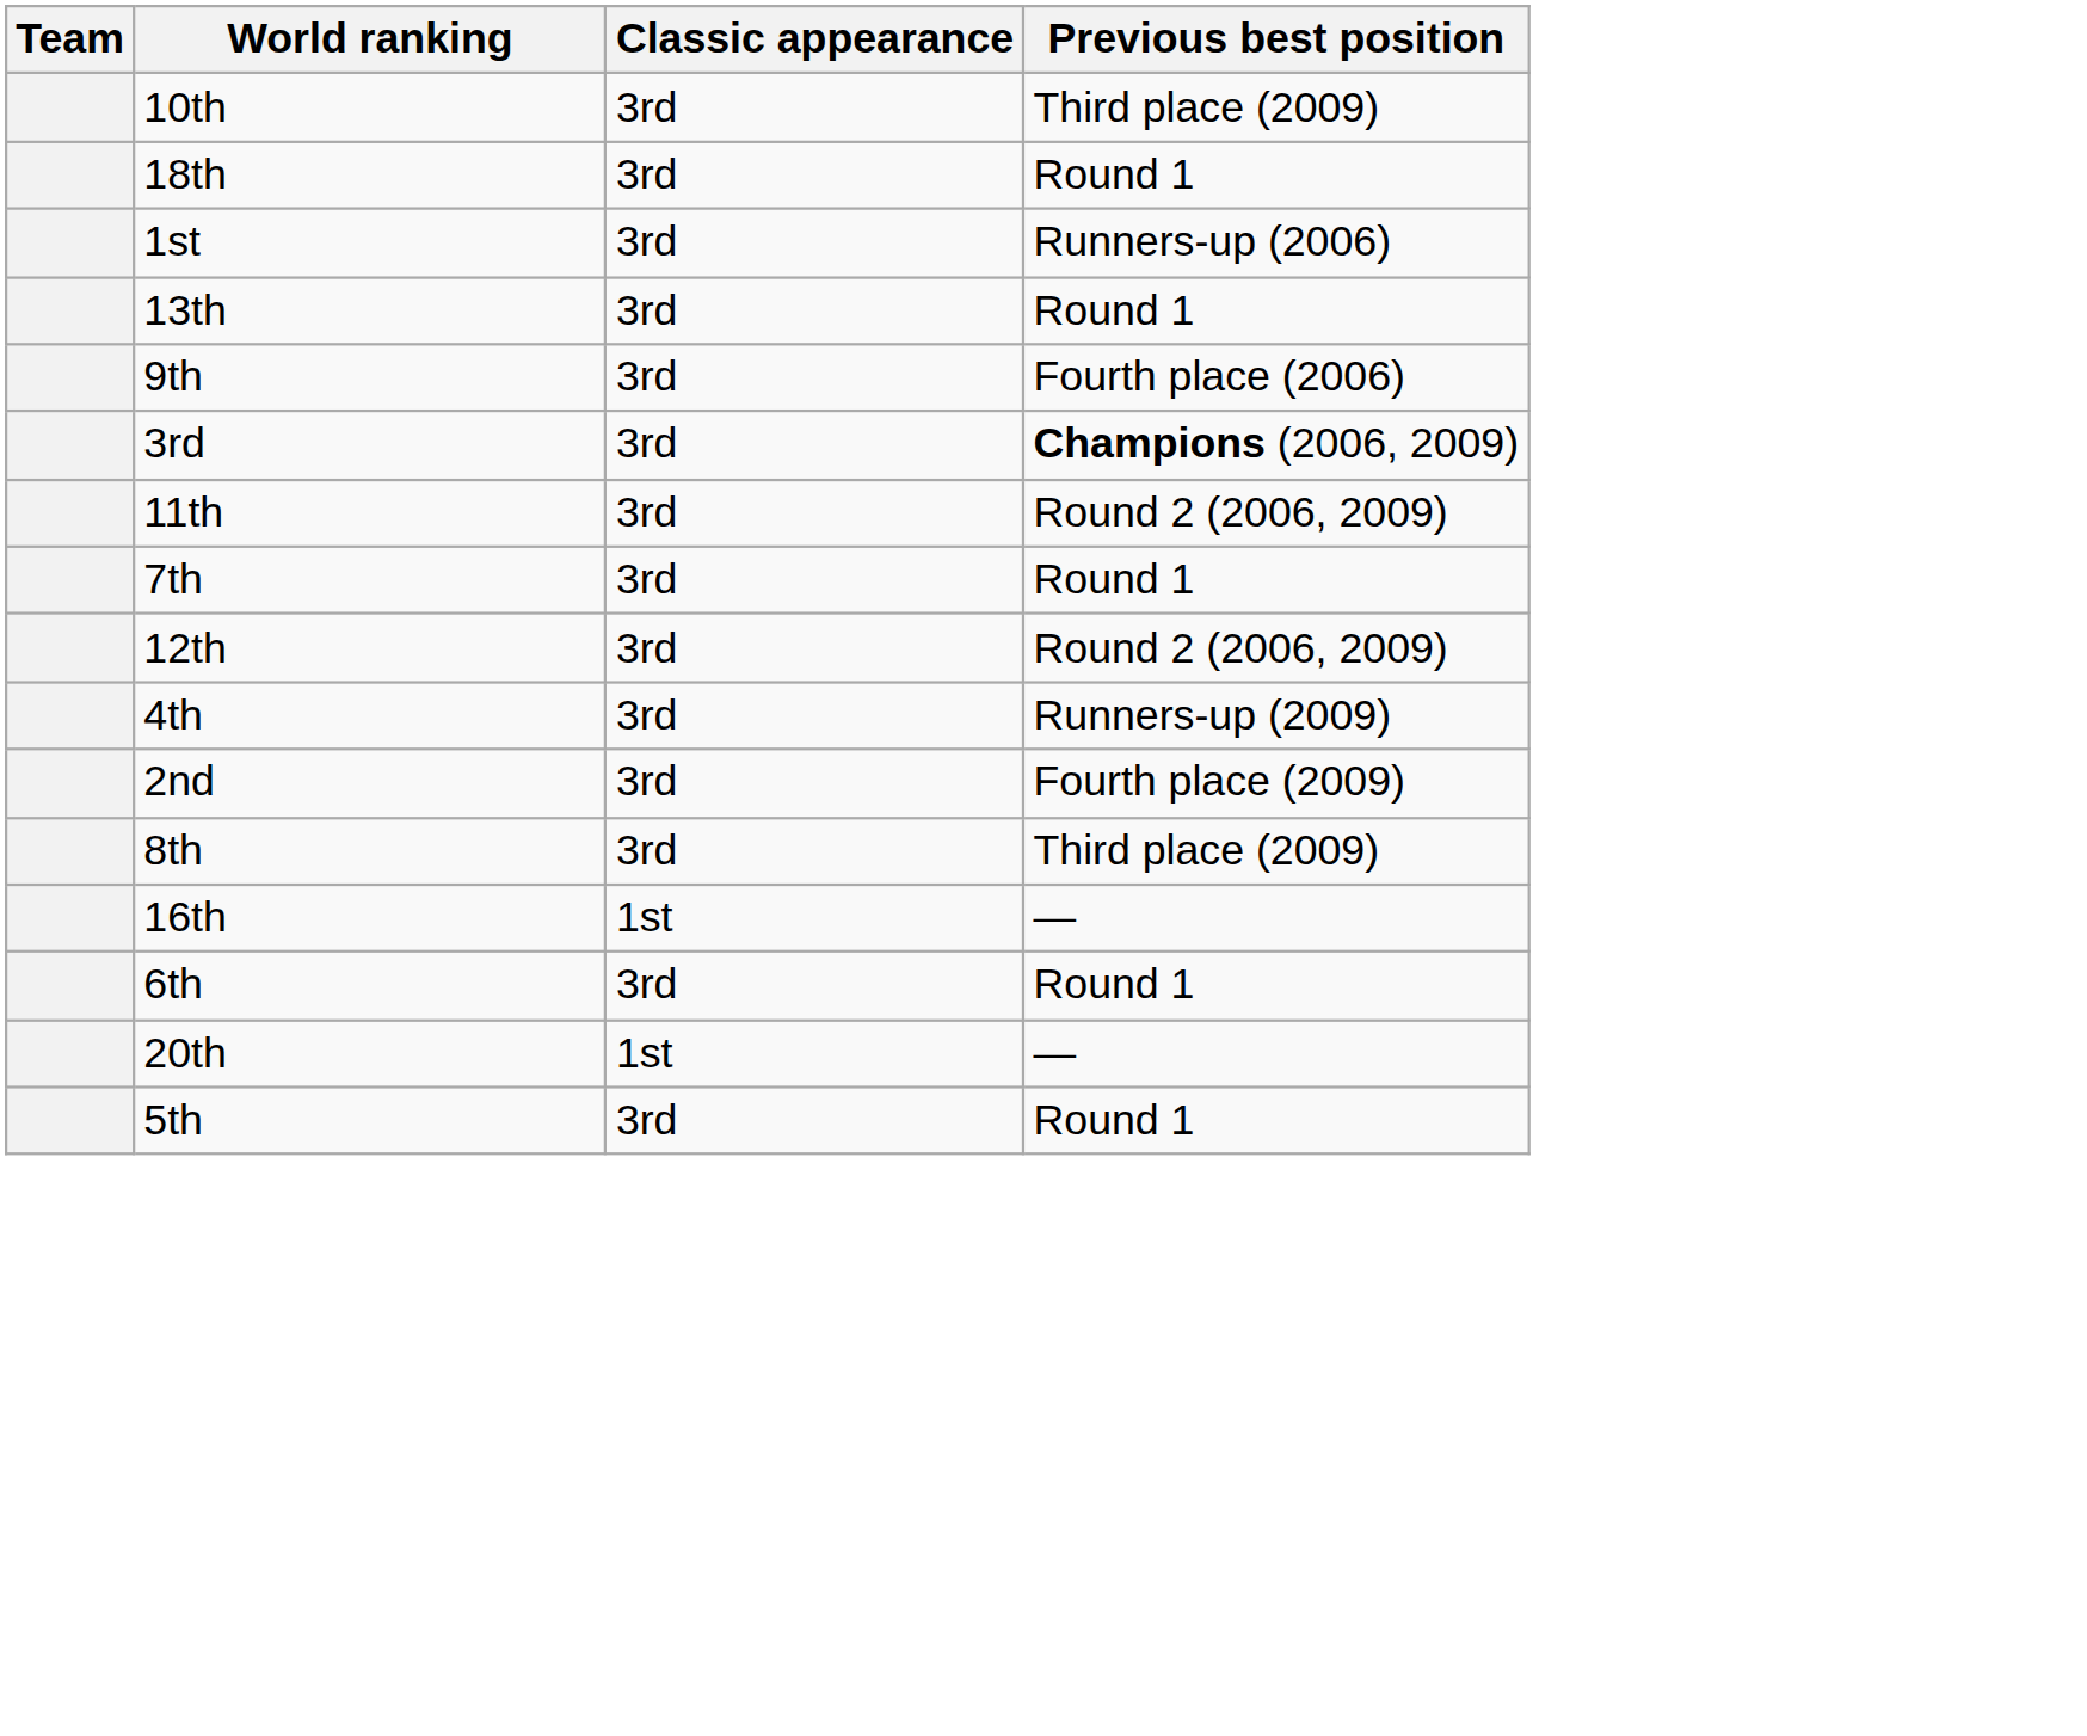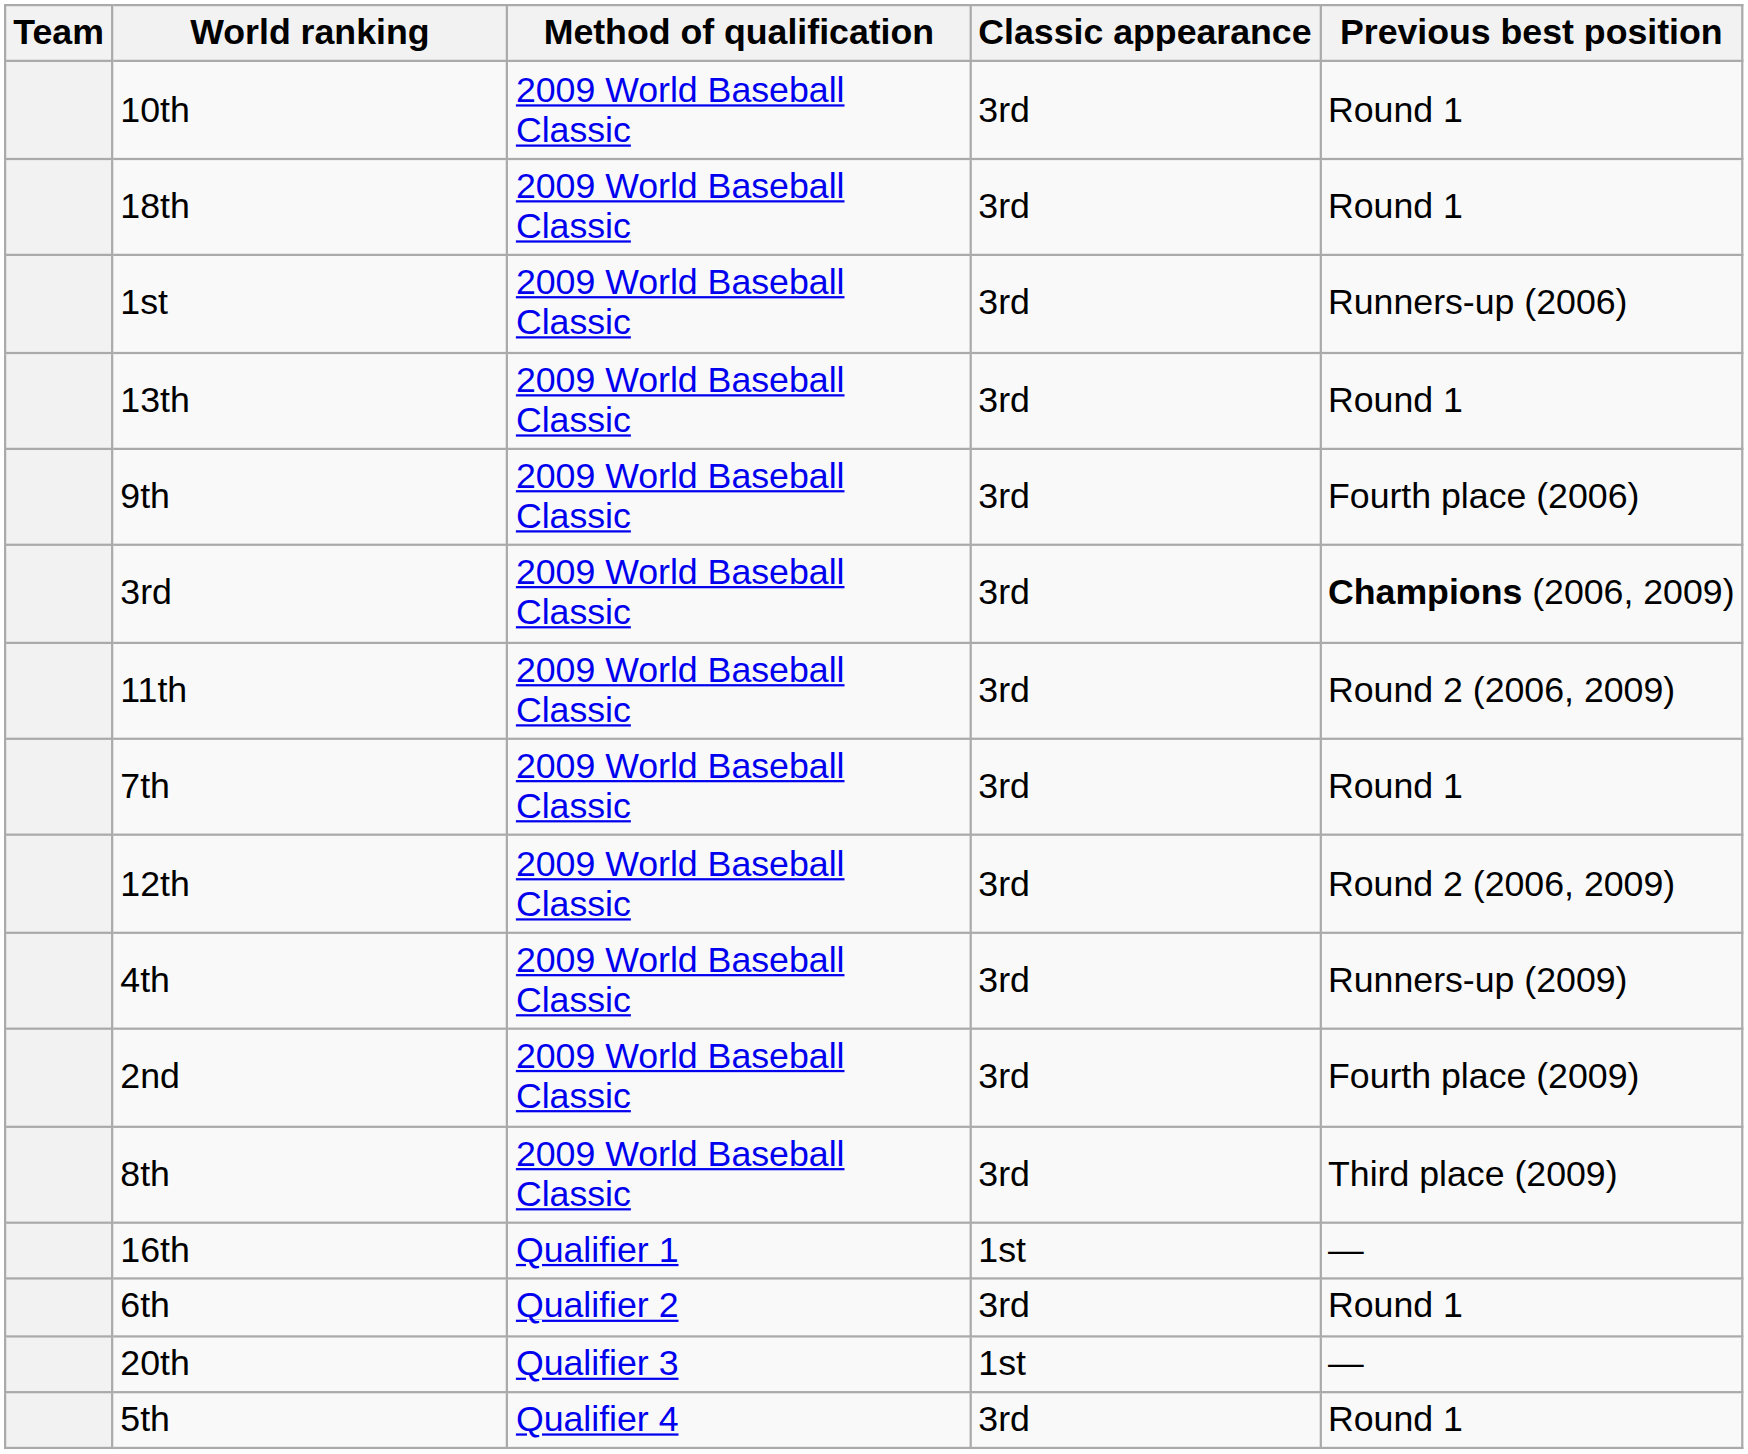 <table class="wikitable sortable plainrowheaders">
 <tr>
 <th scope="col">Team</th>
 <th scope="col" width="170">World ranking</th>
+<th scope="col" width=200>Method of qualification</th>
 <th scope="col">Classic appearance</th>
 <th scope="col">Previous best position</th>
 </tr>
 <tr>
 <th scope="row"></th>
 <td>10th</td>
+<td><a href='#'>2009 World Baseball Classic</a></td>
 <td>3rd</td>
-<td data-sort-value="3">Third place (2009)</td>
+<td data-sort-value="7">Round 1</td>
 </tr>
 <tr>
 <th scope="row"></th>
 <td>18th</td>
+<td><a href='#'>2009 World Baseball Classic</a></td>
 <td>3rd</td>
 <td data-sort-value="7">Round 1</td>
 </tr>
 <tr>
 <th scope="row"></th>
 <td>1st</td>
+<td><a href='#'>2009 World Baseball Classic</a></td>
 <td>3rd</td>
 <td data-sort-value="2">Runners-up (2006)</td>
 </tr>
 <tr>
 <th scope="row"></th>
 <td>13th</td>
+<td><a href='#'>2009 World Baseball Classic</a></td>
 <td>3rd</td>
 <td data-sort-value="7">Round 1</td>
 </tr>
 <tr>
 <th scope="row"></th>
 <td>9th</td>
+<td><a href='#'>2009 World Baseball Classic</a></td>
 <td>3rd</td>
 <td data-sort-value="4">Fourth place (2006)</td>
 </tr>
 <tr>
 <th scope="row"></th>
 <td>3rd</td>
+<td><a href='#'>2009 World Baseball Classic</a></td>
 <td>3rd</td>
 <td data-sort-value="1"><strong>Champions</strong> (2006, 2009)</td>
 </tr>
 <tr>
 <th scope="row"></th>
 <td>11th</td>
+<td><a href='#'>2009 World Baseball Classic</a></td>
 <td>3rd</td>
 <td data-sort-value="5">Round 2 (2006, 2009)</td>
 </tr>
 <tr>
 <th scope="row"></th>
 <td>7th</td>
+<td><a href='#'>2009 World Baseball Classic</a></td>
 <td>3rd</td>
 <td data-sort-value="7">Round 1</td>
 </tr>
 <tr>
 <th scope="row"></th>
 <td>12th</td>
+<td><a href='#'>2009 World Baseball Classic</a></td>
 <td>3rd</td>
 <td data-sort-value="5">Round 2 (2006, 2009)</td>
 </tr>
 <tr>
 <th scope="row"></th>
 <td>4th</td>
+<td><a href='#'>2009 World Baseball Classic</a></td>
 <td>3rd</td>
 <td data-sort-value="2">Runners-up (2009)</td>
 </tr>
 <tr>
 <th scope="row"></th>
 <td>2nd</td>
+<td><a href='#'>2009 World Baseball Classic</a></td>
 <td>3rd</td>
 <td data-sort-value="4">Fourth place (2009)</td>
 </tr>
 <tr>
 <th scope="row"></th>
 <td>8th</td>
+<td><a href='#'>2009 World Baseball Classic</a></td>
 <td>3rd</td>
 <td data-sort-value="3">Third place (2009)</td>
 </tr>
 <tr>
 <th scope="row"></th>
 <td>16th</td>
+<td><a href='#'>Qualifier 1</a></td>
 <td>1st</td>
 <td data-sort-value="8">—</td>
 </tr>
 <tr>
 <th scope="row"></th>
 <td>6th</td>
+<td><a href='#'>Qualifier 2</a></td>
 <td>3rd</td>
 <td data-sort-value="7">Round 1</td>
 </tr>
 <tr>
 <th scope="row"></th>
 <td>20th</td>
+<td><a href='#'>Qualifier 3</a></td>
 <td>1st</td>
 <td data-sort-value="8">—</td>
 </tr>
 <tr>
 <th scope="row"></th>
 <td>5th</td>
+<td><a href='#'>Qualifier 4</a></td>
 <td>3rd</td>
 <td data-sort-value="7">Round 1</td>
 </tr>
 </table>
